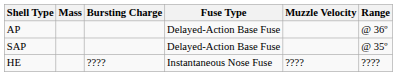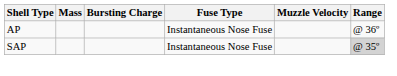 <table class="wikitable">
 <tr>
 <th>Shell Type</th>
 <th>Mass</th>
 <th>Bursting Charge</th>
 <th>Fuse Type</th>
 <th>Muzzle Velocity</th>
 <th>Range</th>
 </tr>
 <tr>
 <td>AP</td>
 <td></td>
 <td></td>
-<td>Delayed-Action Base Fuse</td>
+<td>Instantaneous Nose Fuse</td>
 <td></td>
 <td> @ 36º</td>
 </tr>
 <tr>
 <td>SAP</td>
 <td></td>
 <td></td>
-<td>Delayed-Action Base Fuse</td>
+<td>Instantaneous Nose Fuse</td>
 <td></td>
-<td> @ 35º</td>
-</tr>
-<tr>
-<td>HE</td>
-<td></td>
-<td>????</td>
-<td>Instantaneous Nose Fuse</td>
-<td>????</td>
-<td>????</td>
+<td style="background: lightgrey;"> @ 35º</td>
 </tr>
 </table>
